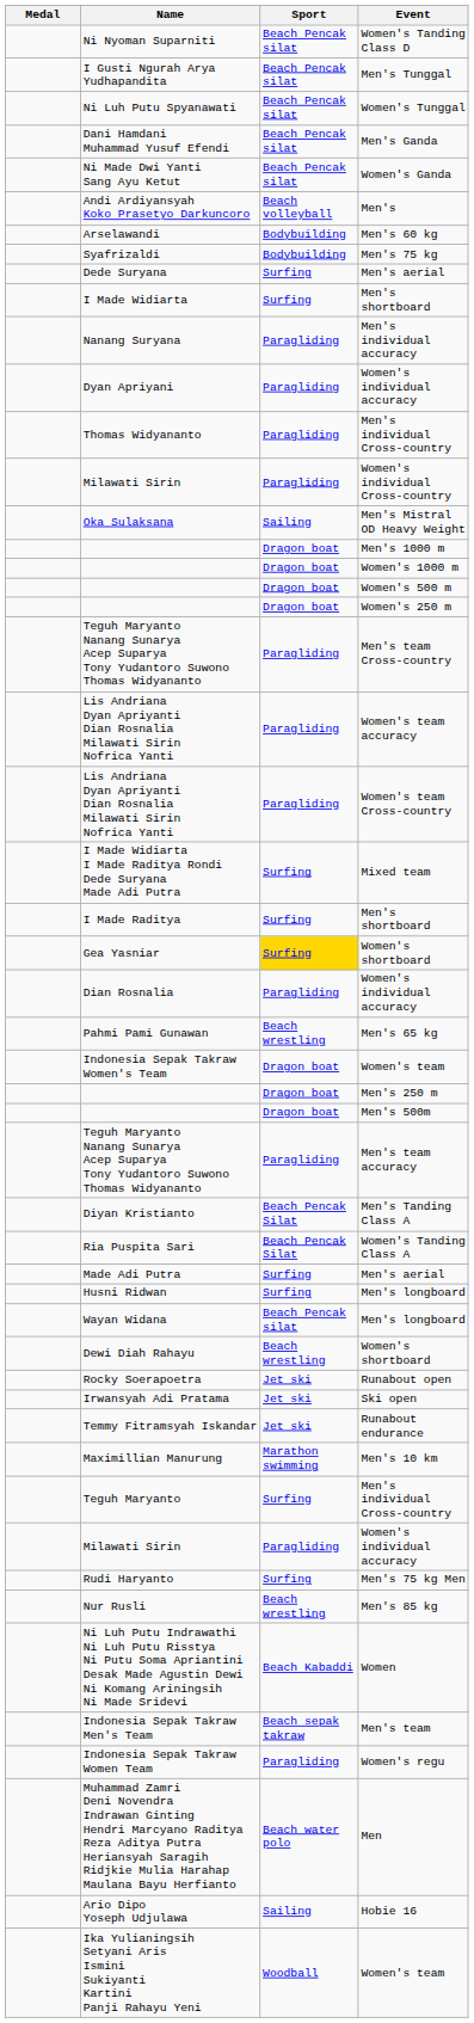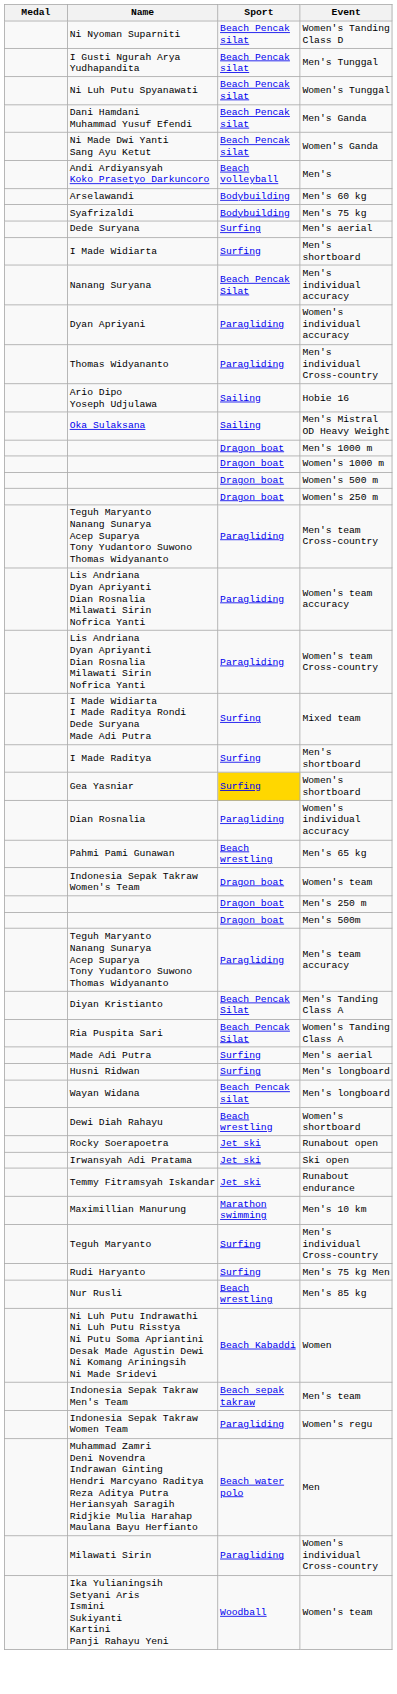 <table class=wikitable style="font-size:90%">
 <tr>
 <th style="width:6em">Medal</th>
 <th style="width:15em">Name</th>
 <th style="width:8em">Sport</th>
 <th style="width:9em">Event</th>
 </tr>
 <tr>
 <td></td>
 <td>Ni Nyoman Suparniti</td>
 <td><a href='#'>Beach Pencak silat</a></td>
 <td>Women's Tanding Class D</td>
 </tr>
 <tr>
 <td></td>
 <td>I Gusti Ngurah Arya Yudhapandita</td>
 <td><a href='#'>Beach Pencak silat</a></td>
 <td>Men's Tunggal</td>
 </tr>
 <tr>
 <td></td>
 <td>Ni Luh Putu Spyanawati</td>
 <td><a href='#'>Beach Pencak silat</a></td>
 <td>Women's Tunggal</td>
 </tr>
 <tr>
 <td></td>
 <td>Dani Hamdani<br>Muhammad Yusuf Efendi</td>
 <td><a href='#'>Beach Pencak silat</a></td>
 <td>Men's Ganda</td>
 </tr>
 <tr>
 <td></td>
 <td>Ni Made Dwi Yanti<br>Sang Ayu Ketut</td>
 <td><a href='#'>Beach Pencak silat</a></td>
 <td>Women's Ganda</td>
 </tr>
 <tr>
 <td></td>
 <td>Andi Ardiyansyah<br><a href='#'>Koko Prasetyo Darkuncoro</a></td>
 <td><a href='#'>Beach volleyball</a></td>
 <td>Men's</td>
 </tr>
 <tr>
 <td></td>
 <td>Arselawandi</td>
 <td><a href='#'>Bodybuilding</a></td>
 <td>Men's 60 kg</td>
 </tr>
 <tr>
 <td></td>
 <td>Syafrizaldi</td>
 <td><a href='#'>Bodybuilding</a></td>
 <td>Men's 75 kg</td>
 </tr>
 <tr>
 <td></td>
 <td>Dede Suryana</td>
 <td><a href='#'>Surfing</a></td>
 <td>Men's aerial</td>
 </tr>
 <tr>
 <td></td>
 <td>I Made Widiarta</td>
 <td><a href='#'>Surfing</a></td>
 <td>Men's shortboard</td>
 </tr>
 <tr>
 <td></td>
 <td>Nanang Suryana</td>
-<td><a href='#'>Paragliding</a></td>
+<td><a href='#'>Beach Pencak Silat</a></td>
 <td>Men's individual accuracy</td>
 </tr>
 <tr>
 <td></td>
 <td>Dyan Apriyani</td>
 <td><a href='#'>Paragliding</a></td>
 <td>Women's individual accuracy</td>
 </tr>
 <tr>
 <td></td>
 <td>Thomas Widyananto</td>
 <td><a href='#'>Paragliding</a></td>
 <td>Men's individual Cross-country</td>
 </tr>
 <tr>
 <td></td>
-<td>Milawati Sirin</td>
-<td><a href='#'>Paragliding</a></td>
-<td>Women's individual Cross-country</td>
+<td>Ario Dipo <br> Yoseph Udjulawa</td>
+<td><a href='#'>Sailing</a></td>
+<td>Hobie 16</td>
 </tr>
 <tr>
 <td></td>
 <td><a href='#'>Oka Sulaksana</a></td>
 <td><a href='#'>Sailing</a></td>
 <td>Men's Mistral OD Heavy Weight</td>
 </tr>
 <tr>
 <td></td>
 <td></td>
 <td><a href='#'>Dragon boat</a></td>
 <td>Men's 1000 m</td>
 </tr>
 <tr>
 <td></td>
 <td></td>
 <td><a href='#'>Dragon boat</a></td>
 <td>Women's 1000 m</td>
 </tr>
 <tr>
 <td></td>
 <td></td>
 <td><a href='#'>Dragon boat</a></td>
 <td>Women's 500 m</td>
 </tr>
 <tr>
 <td></td>
 <td></td>
 <td><a href='#'>Dragon boat</a></td>
 <td>Women's 250 m</td>
 </tr>
 <tr>
 <td></td>
 <td>Teguh Maryanto<br>Nanang Sunarya<br>Acep Suparya<br>Tony Yudantoro Suwono<br>Thomas Widyananto</td>
 <td><a href='#'>Paragliding</a></td>
 <td>Men's team Cross-country</td>
 </tr>
 <tr>
 <td></td>
 <td>Lis Andriana<br>Dyan Apriyanti<br>Dian Rosnalia<br>Milawati Sirin<br>Nofrica Yanti</td>
 <td><a href='#'>Paragliding</a></td>
 <td>Women's team accuracy</td>
 </tr>
 <tr>
 <td></td>
 <td>Lis Andriana<br>Dyan Apriyanti<br>Dian Rosnalia<br>Milawati Sirin<br>Nofrica Yanti</td>
 <td><a href='#'>Paragliding</a></td>
 <td>Women's team Cross-country</td>
 </tr>
 <tr>
 <td></td>
 <td>I Made Widiarta<br>I Made Raditya Rondi<br>Dede Suryana<br>Made Adi Putra</td>
 <td><a href='#'>Surfing</a></td>
 <td>Mixed team</td>
 </tr>
 <tr>
 <td></td>
 <td>I Made Raditya</td>
 <td><a href='#'>Surfing</a></td>
 <td>Men's shortboard</td>
 </tr>
 <tr>
 <td></td>
 <td>Gea Yasniar</td>
 <td style="background: gold;"><a href='#'>Surfing</a></td>
 <td>Women's shortboard</td>
 </tr>
 <tr>
 <td></td>
 <td>Dian Rosnalia</td>
 <td><a href='#'>Paragliding</a></td>
 <td>Women's individual accuracy</td>
 </tr>
 <tr>
 <td></td>
 <td>Pahmi Pami Gunawan</td>
 <td><a href='#'>Beach wrestling</a></td>
 <td>Men's 65 kg</td>
 </tr>
 <tr>
 <td></td>
 <td>Indonesia Sepak Takraw Women's Team</td>
 <td><a href='#'>Dragon boat</a></td>
 <td>Women's team</td>
 </tr>
 <tr>
 <td></td>
 <td></td>
 <td><a href='#'>Dragon boat</a></td>
 <td>Men's 250 m</td>
 </tr>
 <tr>
 <td></td>
 <td></td>
 <td><a href='#'>Dragon boat</a></td>
 <td>Men's 500m</td>
 </tr>
 <tr>
 <td></td>
 <td>Teguh Maryanto<br>Nanang Sunarya<br>Acep Suparya<br>Tony Yudantoro Suwono<br>Thomas Widyananto</td>
 <td><a href='#'>Paragliding</a></td>
 <td>Men's team accuracy</td>
 </tr>
 <tr>
 <td></td>
 <td>Diyan Kristianto</td>
 <td><a href='#'>Beach Pencak Silat</a></td>
 <td>Men's Tanding Class A</td>
 </tr>
 <tr>
 <td></td>
 <td>Ria Puspita Sari</td>
 <td><a href='#'>Beach Pencak Silat</a></td>
 <td>Women's Tanding Class A</td>
 </tr>
 <tr>
 <td></td>
 <td>Made Adi Putra</td>
 <td><a href='#'>Surfing</a></td>
 <td>Men's aerial</td>
 </tr>
 <tr>
 <td></td>
 <td>Husni Ridwan</td>
 <td><a href='#'>Surfing</a></td>
 <td>Men's longboard</td>
 </tr>
 <tr>
 <td></td>
 <td>Wayan Widana</td>
 <td><a href='#'>Beach Pencak silat</a></td>
 <td>Men's longboard</td>
 </tr>
 <tr>
 <td></td>
 <td>Dewi Diah Rahayu</td>
 <td><a href='#'>Beach wrestling</a></td>
 <td>Women's shortboard</td>
 </tr>
 <tr>
 <td></td>
 <td>Rocky Soerapoetra</td>
 <td><a href='#'>Jet ski</a></td>
 <td>Runabout open</td>
 </tr>
 <tr>
 <td></td>
 <td>Irwansyah Adi Pratama</td>
 <td><a href='#'>Jet ski</a></td>
 <td>Ski open</td>
 </tr>
 <tr>
 <td></td>
 <td>Temmy Fitramsyah Iskandar</td>
 <td><a href='#'>Jet ski</a></td>
 <td>Runabout endurance</td>
 </tr>
 <tr>
 <td></td>
 <td>Maximillian Manurung</td>
 <td><a href='#'>Marathon swimming</a></td>
 <td>Men's 10 km</td>
 </tr>
 <tr>
 <td></td>
 <td>Teguh Maryanto</td>
 <td><a href='#'>Surfing</a></td>
 <td>Men's individual Cross-country</td>
 </tr>
 <tr>
 <td></td>
-<td>Milawati Sirin</td>
-<td><a href='#'>Paragliding</a></td>
-<td>Women's individual accuracy</td>
-</tr>
-<tr>
-<td></td>
 <td>Rudi Haryanto</td>
 <td><a href='#'>Surfing</a></td>
 <td>Men's 75 kg Men</td>
 </tr>
 <tr>
 <td></td>
 <td>Nur Rusli</td>
 <td><a href='#'>Beach wrestling</a></td>
 <td>Men's 85 kg</td>
 </tr>
 <tr>
 <td></td>
 <td>Ni Luh Putu Indrawathi<br>Ni Luh Putu Risstya <br>Ni Putu Soma Apriantini<br>Desak Made Agustin Dewi<br>Ni Komang Ariningsih<br>Ni Made Sridevi</td>
 <td><a href='#'>Beach Kabaddi</a></td>
 <td>Women</td>
 </tr>
 <tr>
 <td></td>
 <td>Indonesia Sepak Takraw Men's Team</td>
 <td><a href='#'>Beach sepak takraw</a></td>
 <td>Men's team</td>
 </tr>
 <tr>
 <td></td>
 <td>Indonesia Sepak Takraw Women Team</td>
 <td><a href='#'>Paragliding</a></td>
 <td>Women's regu</td>
 </tr>
 <tr>
 <td></td>
 <td>Muhammad Zamri<br>Deni Novendra<br>Indrawan Ginting<br>Hendri Marcyano Raditya<br>Reza Aditya Putra<br>Heriansyah Saragih<br>Ridjkie Mulia Harahap<br>Maulana Bayu Herfianto</td>
 <td><a href='#'>Beach water polo</a></td>
 <td>Men</td>
 </tr>
 <tr>
 <td></td>
-<td>Ario Dipo <br> Yoseph Udjulawa</td>
-<td><a href='#'>Sailing</a></td>
-<td>Hobie 16</td>
+<td>Milawati Sirin</td>
+<td><a href='#'>Paragliding</a></td>
+<td>Women's individual Cross-country</td>
 </tr>
 <tr>
 <td></td>
 <td>Ika Yulianingsih<br>Setyani Aris<br>Ismini<br>Sukiyanti<br>Kartini<br>Panji Rahayu Yeni</td>
 <td><a href='#'>Woodball</a></td>
 <td>Women's team</td>
 </tr>
 </table>
